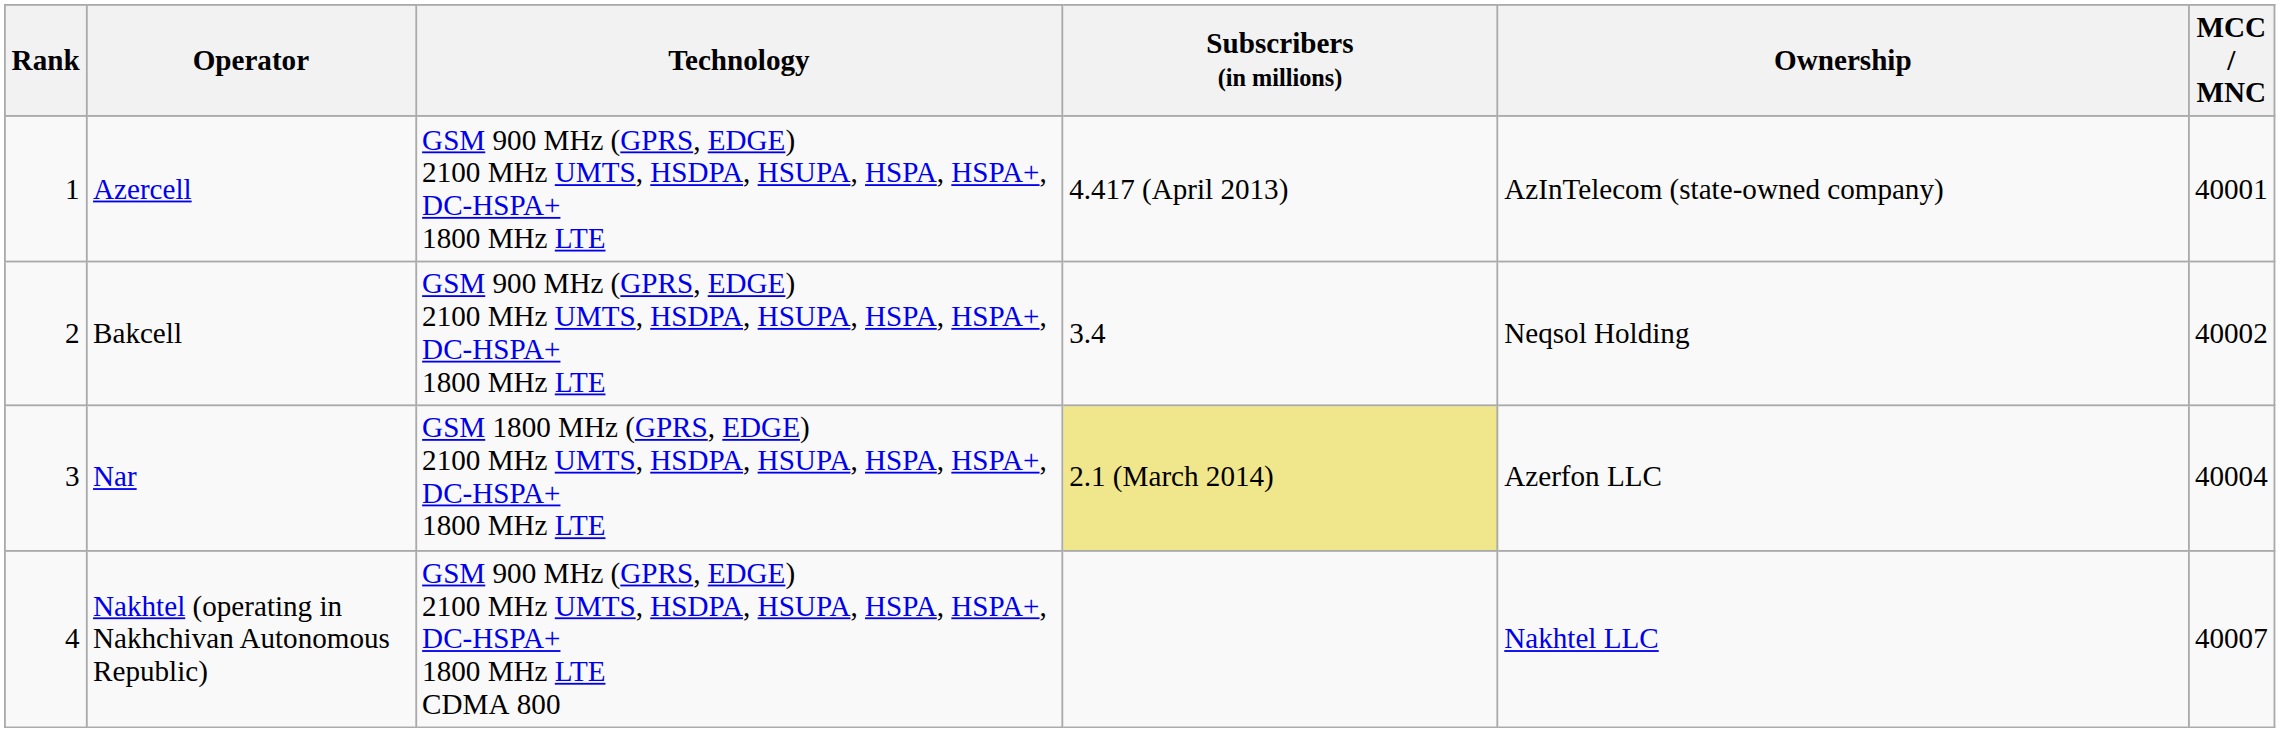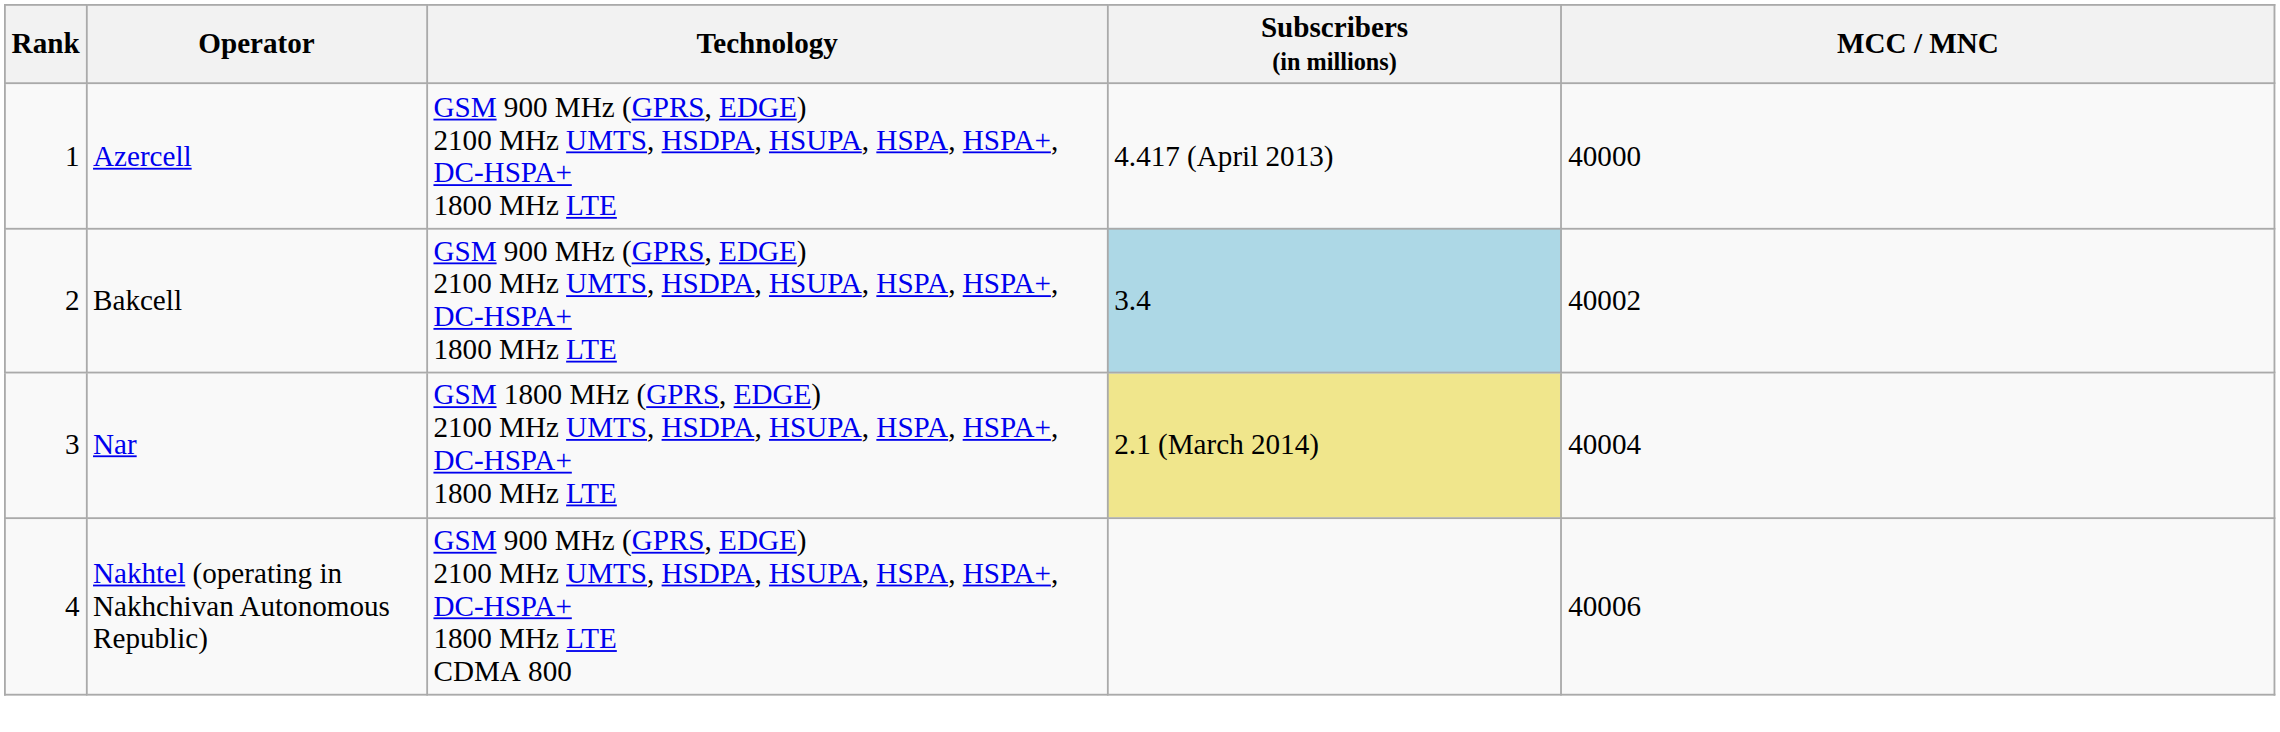 <table class="wikitable">
 <tr>
 <th style="width:3%;">Rank</th>
 <th style="width:15%;">Operator</th>
 <th style="width:30%;">Technology</th>
 <th style="width:20%;">Subscribers<br><small>(in millions)</small></th>
-<th style="width:32%;">Ownership</th>
 <th>MCC / MNC</th>
 </tr>
 <tr>
 <td align=right>1</td>
 <td><a href='#'>Azercell</a></td>
 <td><a href='#'>GSM</a> 900 MHz (<a href='#'>GPRS</a>, <a href='#'>EDGE</a>)<br> 2100 MHz <a href='#'>UMTS</a>, <a href='#'>HSDPA</a>, <a href='#'>HSUPA</a>, <a href='#'>HSPA</a>, <a href='#'>HSPA+</a>, <a href='#'>DC-HSPA+</a> <br>1800 MHz <a href='#'>LTE</a></td>
 <td>4.417 (April 2013)</td>
-<td>AzInTelecom (state-owned company)</td>
-<td>40001</td>
+<td>40000</td>
 </tr>
 <tr>
 <td align=right>2</td>
 <td>Bakcell</td>
 <td><a href='#'>GSM</a> 900 MHz (<a href='#'>GPRS</a>, <a href='#'>EDGE</a>) <br> 2100 MHz <a href='#'>UMTS</a>, <a href='#'>HSDPA</a>, <a href='#'>HSUPA</a>, <a href='#'>HSPA</a>, <a href='#'>HSPA+</a>, <a href='#'>DC-HSPA+</a> <br>1800 MHz <a href='#'>LTE</a></td>
-<td>3.4</td>
-<td>Neqsol Holding</td>
+<td style="background: lightblue;">3.4</td>
 <td>40002</td>
 </tr>
 <tr>
 <td align=right>3</td>
 <td><a href='#'>Nar</a></td>
 <td><a href='#'>GSM</a> 1800 MHz (<a href='#'>GPRS</a>, <a href='#'>EDGE</a>) <br>2100 MHz <a href='#'>UMTS</a>, <a href='#'>HSDPA</a>, <a href='#'>HSUPA</a>, <a href='#'>HSPA</a>, <a href='#'>HSPA+</a>, <a href='#'>DC-HSPA+</a> <br>1800 MHz <a href='#'>LTE</a></td>
 <td style="background: khaki;">2.1 (March 2014)</td>
-<td>Azerfon LLC</td>
 <td>40004</td>
 </tr>
 <tr>
 <td align=right>4</td>
 <td><a href='#'>Nakhtel</a> (operating in Nakhchivan Autonomous Republic)</td>
 <td><a href='#'>GSM</a> 900 MHz (<a href='#'>GPRS</a>, <a href='#'>EDGE</a>)<br>2100 MHz <a href='#'>UMTS</a>, <a href='#'>HSDPA</a>, <a href='#'>HSUPA</a>, <a href='#'>HSPA</a>, <a href='#'>HSPA+</a>, <a href='#'>DC-HSPA+</a> <br>1800 MHz <a href='#'>LTE</a> <br>CDMA 800</td>
 <td> </td>
-<td><a href='#'>Nakhtel LLC</a></td>
-<td>40007</td>
+<td>40006</td>
 </tr>
 </table>
